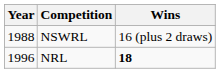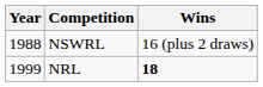 <table class="wikitable" style="text-align:left;">
 <tr>
 <th>Year</th>
 <th>Competition</th>
 <th>Wins</th>
 </tr>
 <tr>
 <td>1988</td>
 <td>NSWRL</td>
 <td>16 (plus 2 draws)</td>
 </tr>
 <tr>
-<td>1996</td>
+<td>1999</td>
 <td>NRL</td>
 <td><strong>18</strong></td>
 </tr>
 </table>
